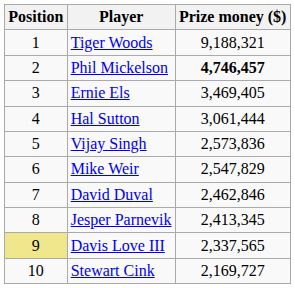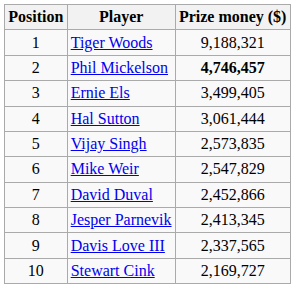 <table class="wikitable">
 <tr>
 <th>Position</th>
 <th>Player</th>
 <th>Prize money ($)</th>
 </tr>
 <tr>
 <td align=center>1</td>
 <td> <a href='#'>Tiger Woods</a></td>
 <td align=center>9,188,321</td>
 </tr>
 <tr>
 <td align=center>2</td>
 <td> <a href='#'>Phil Mickelson</a></td>
 <td align=center><strong>4,746,457</strong></td>
 </tr>
 <tr>
 <td align=center>3</td>
 <td> <a href='#'>Ernie Els</a></td>
-<td align=center>3,469,405</td>
+<td align=center>3,499,405</td>
 </tr>
 <tr>
 <td align=center>4</td>
 <td> <a href='#'>Hal Sutton</a></td>
 <td align=center>3,061,444</td>
 </tr>
 <tr>
 <td align=center>5</td>
 <td> <a href='#'>Vijay Singh</a></td>
-<td align=center>2,573,836</td>
+<td align=center>2,573,835</td>
 </tr>
 <tr>
 <td align=center>6</td>
 <td> <a href='#'>Mike Weir</a></td>
 <td align=center>2,547,829</td>
 </tr>
 <tr>
 <td align=center>7</td>
 <td> <a href='#'>David Duval</a></td>
-<td align=center>2,462,846</td>
+<td align=center>2,452,866</td>
 </tr>
 <tr>
 <td align=center>8</td>
 <td> <a href='#'>Jesper Parnevik</a></td>
 <td align=center>2,413,345</td>
 </tr>
 <tr>
-<td align=center style="background: khaki;">9</td>
+<td align=center>9</td>
 <td> <a href='#'>Davis Love III</a></td>
 <td align=center>2,337,565</td>
 </tr>
 <tr>
 <td align=center>10</td>
 <td> <a href='#'>Stewart Cink</a></td>
 <td align=center>2,169,727</td>
 </tr>
 </table>
